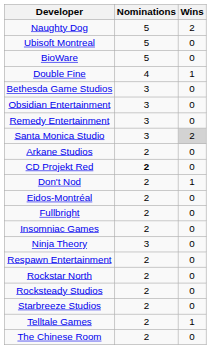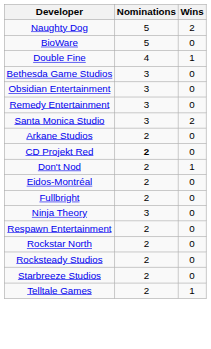 <table class="wikitable sortable plainrowheaders" style="text-align:center">
 <tr>
 <th scope="col">Developer</th>
 <th scope="col">Nominations</th>
 <th scope="col">Wins</th>
 </tr>
 <tr>
 <td><a href='#'>Naughty Dog</a></td>
 <td>5</td>
 <td>2</td>
-</tr>
-<tr>
-<td><a href='#'>Ubisoft Montreal</a></td>
-<td>5</td>
-<td>0</td>
 </tr>
 <tr>
 <td><a href='#'>BioWare</a></td>
 <td>5</td>
 <td>0</td>
 </tr>
 <tr>
 <td><a href='#'>Double Fine</a></td>
 <td>4</td>
 <td>1</td>
 </tr>
 <tr>
 <td><a href='#'>Bethesda Game Studios</a></td>
 <td>3</td>
 <td>0</td>
 </tr>
 <tr>
 <td><a href='#'>Obsidian Entertainment</a></td>
 <td>3</td>
 <td>0</td>
 </tr>
 <tr>
 <td><a href='#'>Remedy Entertainment</a></td>
 <td>3</td>
 <td>0</td>
 </tr>
 <tr>
 <td><a href='#'>Santa Monica Studio</a></td>
 <td>3</td>
-<td style="background: lightgrey;">2</td>
+<td>2</td>
 </tr>
 <tr>
 <td><a href='#'>Arkane Studios</a></td>
 <td>2</td>
 <td>0</td>
 </tr>
 <tr>
 <td><a href='#'>CD Projekt Red</a></td>
 <td><strong>2</strong></td>
 <td>0</td>
 </tr>
 <tr>
 <td><a href='#'>Don't Nod</a></td>
 <td>2</td>
 <td>1</td>
 </tr>
 <tr>
 <td><a href='#'>Eidos-Montréal</a></td>
 <td>2</td>
 <td>0</td>
 </tr>
 <tr>
 <td><a href='#'>Fullbright</a></td>
-<td>2</td>
-<td>0</td>
-</tr>
-<tr>
-<td><a href='#'>Insomniac Games</a></td>
 <td>2</td>
 <td>0</td>
 </tr>
 <tr>
 <td><a href='#'>Ninja Theory</a></td>
 <td>3</td>
 <td>0</td>
 </tr>
 <tr>
 <td><a href='#'>Respawn Entertainment</a></td>
 <td>2</td>
 <td>0</td>
 </tr>
 <tr>
 <td><a href='#'>Rockstar North</a></td>
 <td>2</td>
 <td>0</td>
 </tr>
 <tr>
 <td><a href='#'>Rocksteady Studios</a></td>
 <td>2</td>
 <td>0</td>
 </tr>
 <tr>
 <td><a href='#'>Starbreeze Studios</a></td>
 <td>2</td>
 <td>0</td>
 </tr>
 <tr>
 <td><a href='#'>Telltale Games</a></td>
 <td>2</td>
 <td>1</td>
 </tr>
-<tr>
-<td><a href='#'>The Chinese Room</a></td>
-<td>2</td>
-<td>0</td>
-</tr>
 </table>
